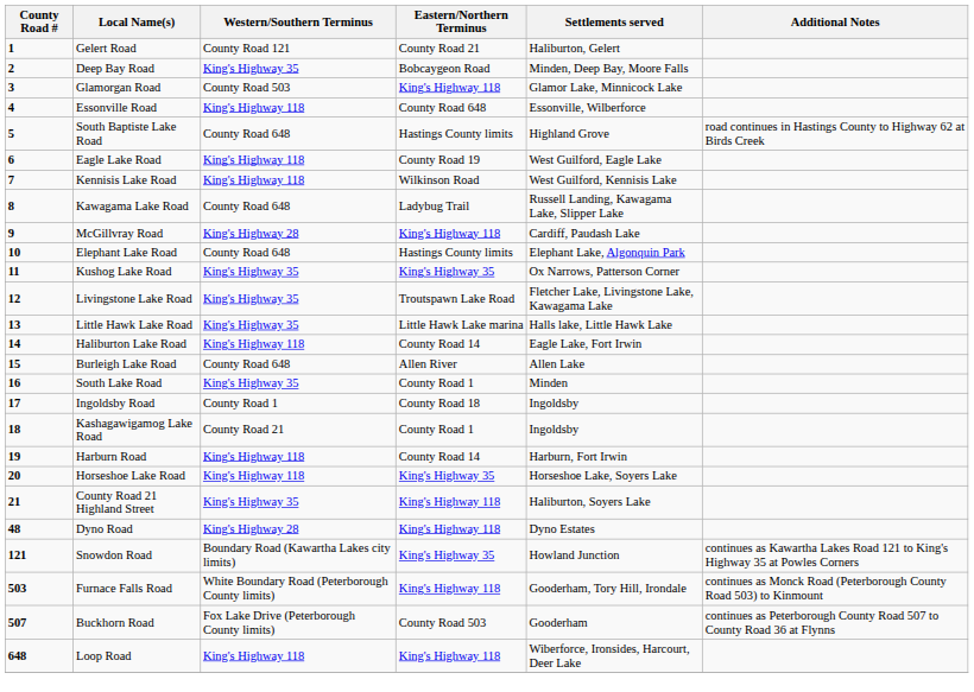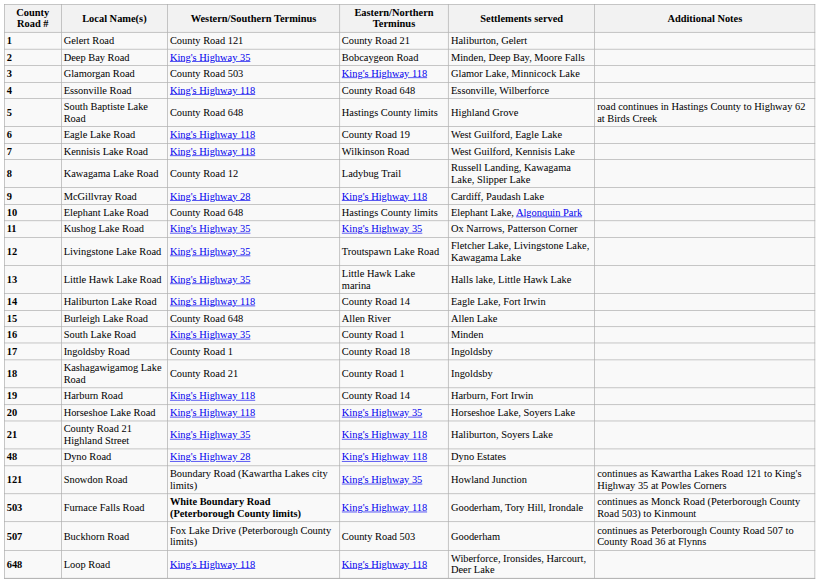 <table class="wikitable">
 <tr>
 <th>County Road #</th>
 <th>Local Name(s)</th>
 <th>Western/Southern Terminus</th>
 <th>Eastern/Northern Terminus</th>
 <th>Settlements served</th>
 <th>Additional Notes</th>
 </tr>
 <tr>
 <td><strong>1</strong></td>
 <td>Gelert Road</td>
 <td>County Road 121</td>
 <td>County Road 21</td>
 <td>Haliburton, Gelert</td>
 <td></td>
 </tr>
 <tr>
 <td><strong>2</strong></td>
 <td>Deep Bay Road</td>
 <td><a href='#'>King's Highway 35</a></td>
 <td>Bobcaygeon Road</td>
 <td>Minden, Deep Bay, Moore Falls</td>
 <td></td>
 </tr>
 <tr>
 <td><strong>3</strong></td>
 <td>Glamorgan Road</td>
 <td>County Road 503</td>
 <td><a href='#'>King's Highway 118</a></td>
 <td>Glamor Lake, Minnicock Lake</td>
 <td></td>
 </tr>
 <tr>
 <td><strong>4</strong></td>
 <td>Essonville Road</td>
 <td><a href='#'>King's Highway 118</a></td>
 <td>County Road 648</td>
 <td>Essonville, Wilberforce</td>
 <td></td>
 </tr>
 <tr>
 <td><strong>5</strong></td>
 <td>South Baptiste Lake Road</td>
 <td>County Road 648</td>
 <td>Hastings County limits</td>
 <td>Highland Grove</td>
 <td>road continues in Hastings County to Highway 62 at Birds Creek</td>
 </tr>
 <tr>
 <td><strong>6</strong></td>
 <td>Eagle Lake Road</td>
 <td><a href='#'>King's Highway 118</a></td>
 <td>County Road 19</td>
 <td>West Guilford, Eagle Lake</td>
 <td></td>
 </tr>
 <tr>
 <td><strong>7</strong></td>
 <td>Kennisis Lake Road</td>
 <td><a href='#'>King's Highway 118</a></td>
 <td>Wilkinson Road</td>
 <td>West Guilford, Kennisis Lake</td>
 <td></td>
 </tr>
 <tr>
 <td><strong>8</strong></td>
 <td>Kawagama Lake Road</td>
-<td>County Road 648</td>
+<td>County Road 12</td>
 <td>Ladybug Trail</td>
 <td>Russell Landing, Kawagama Lake, Slipper Lake</td>
 <td></td>
 </tr>
 <tr>
 <td><strong>9</strong></td>
 <td>McGillvray Road</td>
 <td><a href='#'>King's Highway 28</a></td>
 <td><a href='#'>King's Highway 118</a></td>
 <td>Cardiff, Paudash Lake</td>
 <td></td>
 </tr>
 <tr>
 <td><strong>10</strong></td>
 <td>Elephant Lake Road</td>
 <td>County Road 648</td>
 <td>Hastings County limits</td>
 <td>Elephant Lake, <a href='#'>Algonquin Park</a></td>
 <td></td>
 </tr>
 <tr>
 <td><strong>11</strong></td>
 <td>Kushog Lake Road</td>
 <td><a href='#'>King's Highway 35</a></td>
 <td><a href='#'>King's Highway 35</a></td>
 <td>Ox Narrows, Patterson Corner</td>
 <td></td>
 </tr>
 <tr>
 <td><strong>12</strong></td>
 <td>Livingstone Lake Road</td>
 <td><a href='#'>King's Highway 35</a></td>
 <td>Troutspawn Lake Road</td>
 <td>Fletcher Lake, Livingstone Lake, Kawagama Lake</td>
 <td></td>
 </tr>
 <tr>
 <td><strong>13</strong></td>
 <td>Little Hawk Lake Road</td>
 <td><a href='#'>King's Highway 35</a></td>
 <td>Little Hawk Lake marina</td>
 <td>Halls lake, Little Hawk Lake</td>
 <td></td>
 </tr>
 <tr>
 <td><strong>14</strong></td>
 <td>Haliburton Lake Road</td>
 <td><a href='#'>King's Highway 118</a></td>
 <td>County Road 14</td>
 <td>Eagle Lake, Fort Irwin</td>
 <td></td>
 </tr>
 <tr>
 <td><strong>15</strong></td>
 <td>Burleigh Lake Road</td>
 <td>County Road 648</td>
 <td>Allen River</td>
 <td>Allen Lake</td>
 <td></td>
 </tr>
 <tr>
 <td><strong>16</strong></td>
 <td>South Lake Road</td>
 <td><a href='#'>King's Highway 35</a></td>
 <td>County Road 1</td>
 <td>Minden</td>
 <td></td>
 </tr>
 <tr>
 <td><strong>17</strong></td>
 <td>Ingoldsby Road</td>
 <td>County Road 1</td>
 <td>County Road 18</td>
 <td>Ingoldsby</td>
 <td></td>
 </tr>
 <tr>
 <td><strong>18</strong></td>
 <td>Kashagawigamog Lake Road</td>
 <td>County Road 21</td>
 <td>County Road 1</td>
 <td>Ingoldsby</td>
 <td></td>
 </tr>
 <tr>
 <td><strong>19</strong></td>
 <td>Harburn Road</td>
 <td><a href='#'>King's Highway 118</a></td>
 <td>County Road 14</td>
 <td>Harburn, Fort Irwin</td>
 <td></td>
 </tr>
 <tr>
 <td><strong>20</strong></td>
 <td>Horseshoe Lake Road</td>
 <td><a href='#'>King's Highway 118</a></td>
 <td><a href='#'>King's Highway 35</a></td>
 <td>Horseshoe Lake, Soyers Lake</td>
 <td></td>
 </tr>
 <tr>
 <td><strong>21</strong></td>
 <td>County Road 21 <br>Highland Street</td>
 <td><a href='#'>King's Highway 35</a></td>
 <td><a href='#'>King's Highway 118</a></td>
 <td>Haliburton, Soyers Lake</td>
 <td></td>
 </tr>
 <tr>
 <td><strong>48</strong></td>
 <td>Dyno Road</td>
 <td><a href='#'>King's Highway 28</a></td>
 <td><a href='#'>King's Highway 118</a></td>
 <td>Dyno Estates</td>
 <td></td>
 </tr>
 <tr>
 <td><strong>121</strong></td>
 <td>Snowdon Road</td>
 <td>Boundary Road (Kawartha Lakes city limits)</td>
 <td><a href='#'>King's Highway 35</a></td>
 <td>Howland Junction</td>
 <td>continues as Kawartha Lakes Road 121 to King's Highway 35 at Powles Corners</td>
 </tr>
 <tr>
 <td><strong>503</strong></td>
 <td>Furnace Falls Road</td>
-<td>White Boundary Road (Peterborough County limits)</td>
+<td><strong>White Boundary Road (Peterborough County limits)</strong></td>
 <td><a href='#'>King's Highway 118</a></td>
 <td>Gooderham, Tory Hill, Irondale</td>
 <td>continues as Monck Road (Peterborough County Road 503) to Kinmount</td>
 </tr>
 <tr>
 <td><strong>507</strong></td>
 <td>Buckhorn Road</td>
 <td>Fox Lake Drive (Peterborough County limits)</td>
 <td>County Road 503</td>
 <td>Gooderham</td>
 <td>continues as Peterborough County Road 507 to County Road 36 at Flynns</td>
 </tr>
 <tr>
 <td><strong>648</strong></td>
 <td>Loop Road</td>
 <td><a href='#'>King's Highway 118</a></td>
 <td><a href='#'>King's Highway 118</a></td>
 <td>Wiberforce, Ironsides, Harcourt, Deer Lake</td>
 <td></td>
 </tr>
 <tr>
 </tr>
 </table>
